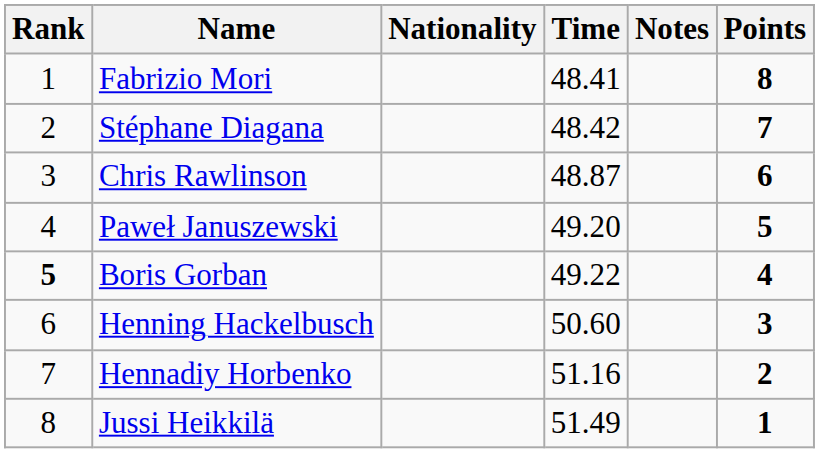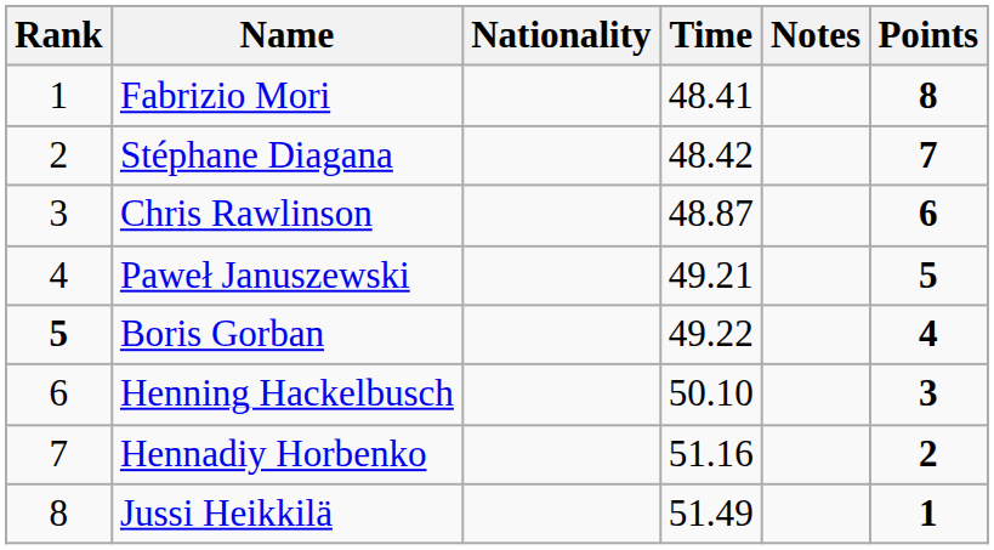 <table class="wikitable sortable" style="text-align:center">
 <tr>
 <th>Rank</th>
 <th>Name</th>
 <th>Nationality</th>
 <th>Time</th>
 <th>Notes</th>
 <th>Points</th>
 </tr>
 <tr>
 <td>1</td>
 <td align=left><a href='#'>Fabrizio Mori</a></td>
 <td align=left></td>
 <td>48.41</td>
 <td></td>
 <td><strong>8</strong></td>
 </tr>
 <tr>
 <td>2</td>
 <td align=left><a href='#'>Stéphane Diagana</a></td>
 <td align=left></td>
 <td>48.42</td>
 <td></td>
 <td><strong>7</strong></td>
 </tr>
 <tr>
 <td>3</td>
 <td align=left><a href='#'>Chris Rawlinson</a></td>
 <td align=left></td>
 <td>48.87</td>
 <td></td>
 <td><strong>6</strong></td>
 </tr>
 <tr>
 <td>4</td>
 <td align=left><a href='#'>Paweł Januszewski</a></td>
 <td align=left></td>
-<td>49.20</td>
+<td>49.21</td>
 <td></td>
 <td><strong>5</strong></td>
 </tr>
 <tr>
 <td><strong>5</strong></td>
 <td align=left><a href='#'>Boris Gorban</a></td>
 <td align=left></td>
 <td>49.22</td>
 <td></td>
 <td><strong>4</strong></td>
 </tr>
 <tr>
 <td>6</td>
 <td align=left><a href='#'>Henning Hackelbusch</a></td>
 <td align=left></td>
-<td>50.60</td>
+<td>50.10</td>
 <td></td>
 <td><strong>3</strong></td>
 </tr>
 <tr>
 <td>7</td>
 <td align=left><a href='#'>Hennadiy Horbenko</a></td>
 <td align=left></td>
 <td>51.16</td>
 <td></td>
 <td><strong>2</strong></td>
 </tr>
 <tr>
 <td>8</td>
 <td align=left><a href='#'>Jussi Heikkilä</a></td>
 <td align=left></td>
 <td>51.49</td>
 <td></td>
 <td><strong>1</strong></td>
 </tr>
 </table>
